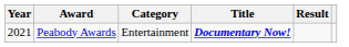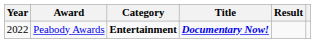 <table class="wikitable plainrowheaders">
 <tr>
 <th scope="col">Year</th>
 <th scope="col">Award</th>
 <th scope="col">Category</th>
 <th scope="col">Title</th>
 <th scope="col">Result</th>
 <th scope="col" class="unsortable"></th>
 </tr>
 <tr>
-<td>2021</td>
+<td>2022</td>
 <td><a href='#'>Peabody Awards</a></td>
-<td>Entertainment</td>
+<td><strong>Entertainment</strong></td>
 <td><strong><em><a href='#'>Documentary Now!</a></em></strong></td>
 <td></td>
 <td></td>
 </tr>
 </table>
